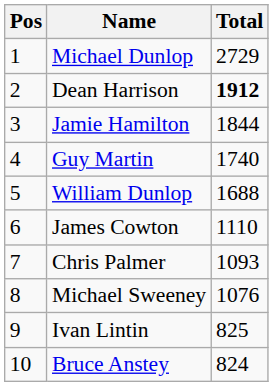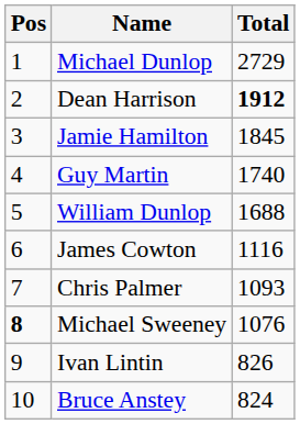 <table class="wikitable" border="1">
 <tr>
 <th>Pos</th>
 <th>Name</th>
 <th>Total</th>
 </tr>
 <tr>
 <td>1</td>
 <td><a href='#'>Michael Dunlop</a></td>
 <td>2729</td>
 </tr>
 <tr>
 <td>2</td>
 <td>Dean Harrison</td>
 <td><strong>1912</strong></td>
 </tr>
 <tr>
 <td>3</td>
 <td><a href='#'>Jamie Hamilton</a></td>
-<td>1844</td>
+<td>1845</td>
 </tr>
 <tr>
 <td>4</td>
 <td><a href='#'>Guy Martin</a></td>
 <td>1740</td>
 </tr>
 <tr>
 <td>5</td>
 <td><a href='#'>William Dunlop</a></td>
 <td>1688</td>
 </tr>
 <tr>
 <td>6</td>
 <td>James Cowton</td>
-<td>1110</td>
+<td>1116</td>
 </tr>
 <tr>
 <td>7</td>
 <td>Chris Palmer</td>
 <td>1093</td>
 </tr>
 <tr>
-<td>8</td>
+<td><strong>8</strong></td>
 <td>Michael Sweeney</td>
 <td>1076</td>
 </tr>
 <tr>
 <td>9</td>
 <td>Ivan Lintin</td>
-<td>825</td>
+<td>826</td>
 </tr>
 <tr>
 <td>10</td>
 <td><a href='#'>Bruce Anstey</a></td>
 <td>824</td>
 </tr>
 </table>
